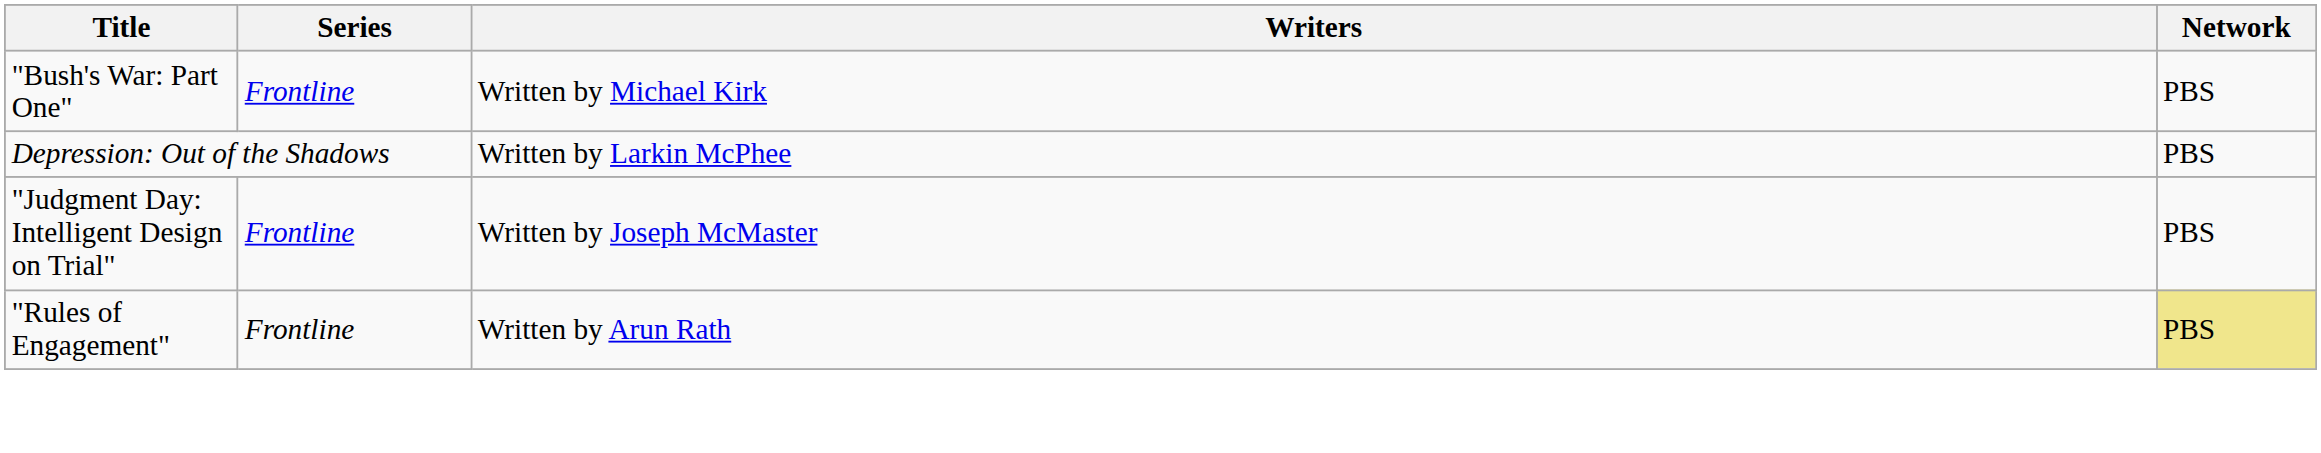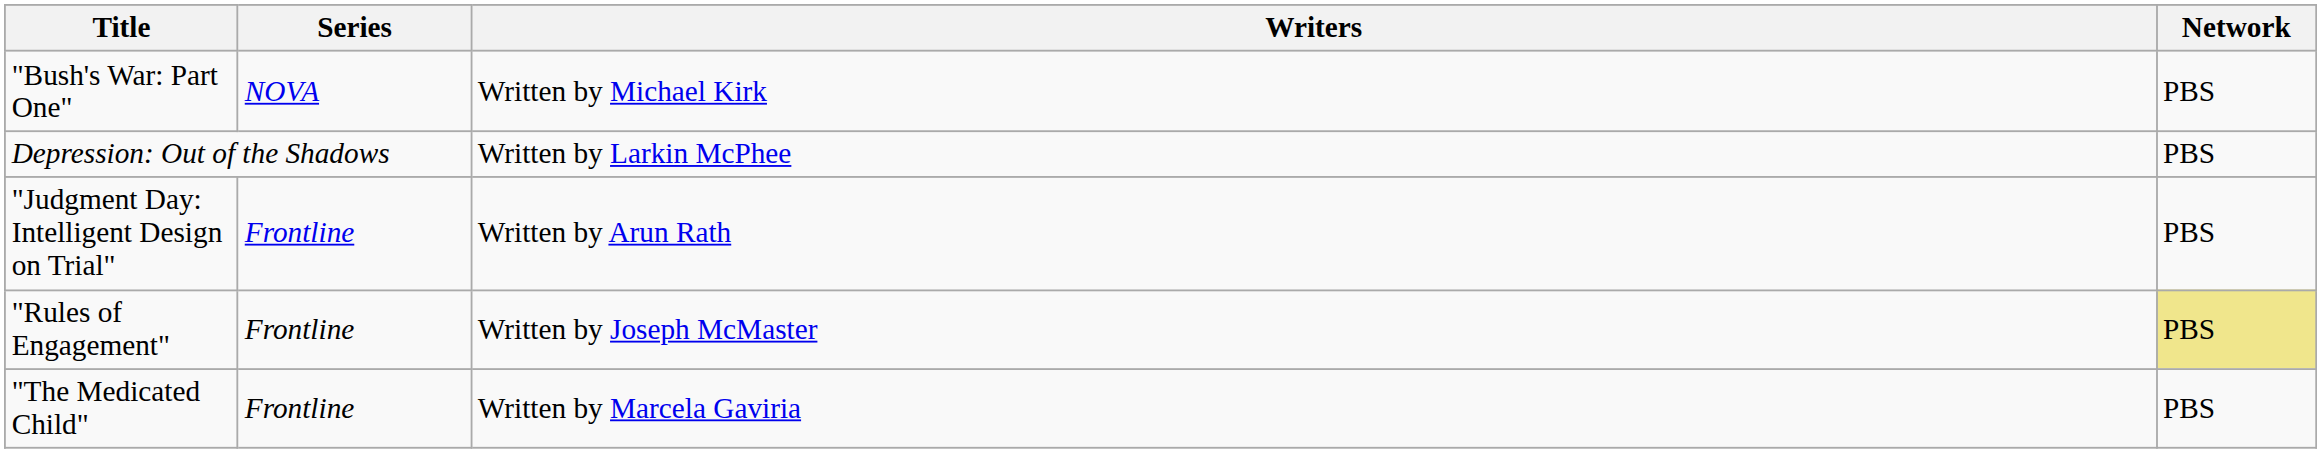 <table class="wikitable" width="100%">
 <tr>
 <th width="120">Title</th>
 <th width="120">Series</th>
 <th>Writers</th>
 <th width="80">Network</th>
 </tr>
 <tr>
 <td>"Bush's War: Part One"</td>
-<td><em><a href='#'>Frontline</a></em></td>
+<td><em><a href='#'>NOVA</a></em></td>
 <td>Written by <a href='#'>Michael Kirk</a></td>
 <td>PBS</td>
 </tr>
 <tr>
 <td colspan=2><em>Depression: Out of the Shadows</em></td>
 <td>Written by <a href='#'>Larkin McPhee</a></td>
 <td>PBS</td>
 </tr>
 <tr>
 <td>"Judgment Day: Intelligent Design on Trial"</td>
 <td><em><a href='#'>Frontline</a></em></td>
-<td>Written by <a href='#'>Joseph McMaster</a></td>
+<td>Written by <a href='#'>Arun Rath</a></td>
 <td>PBS</td>
 </tr>
 <tr>
 <td>"Rules of Engagement"</td>
 <td><em>Frontline</em></td>
-<td>Written by <a href='#'>Arun Rath</a></td>
+<td>Written by <a href='#'>Joseph McMaster</a></td>
 <td style="background: khaki;">PBS</td>
 </tr>
+<tr>
+<td>"The Medicated Child"</td>
+<td><em>Frontline</em></td>
+<td>Written by <a href='#'>Marcela Gaviria</a></td>
+<td>PBS</td>
+</tr>
 </table>
